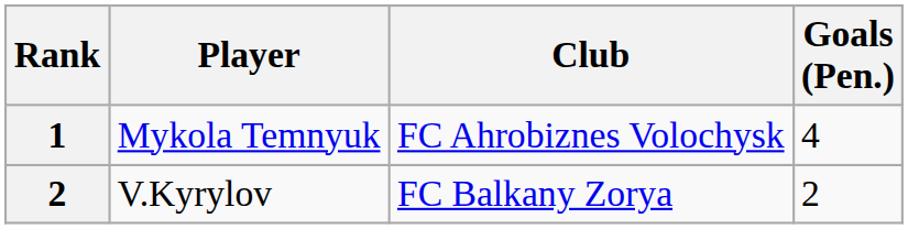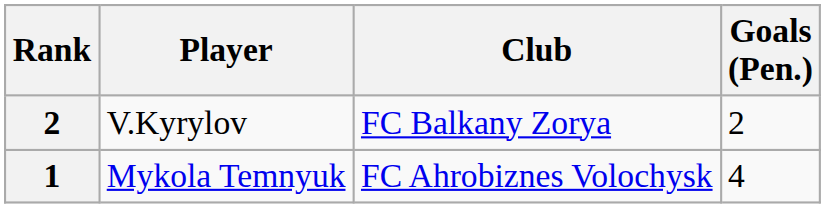 <table class="wikitable">
 <tr>
 <th>Rank</th>
 <th>Player</th>
 <th>Club</th>
 <th>Goals<br>(Pen.)</th>
 </tr>
 <tr>
+<th>2</th>
+<td align="left"> V.Kyrylov</td>
+<td align="left"><a href='#'>FC Balkany Zorya</a></td>
+<td>2</td>
+</tr>
+<tr>
 <th>1</th>
 <td align="left"> <a href='#'>Mykola Temnyuk</a></td>
 <td align="left"><a href='#'>FC Ahrobiznes Volochysk</a></td>
 <td>4</td>
 </tr>
-<tr>
-<th>2</th>
-<td align="left"> V.Kyrylov</td>
-<td align="left"><a href='#'>FC Balkany Zorya</a></td>
-<td>2</td>
-</tr>
 </table>
